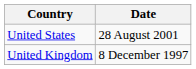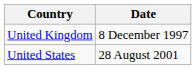 <table class="wikitable">
 <tr>
 <th>Country</th>
 <th>Date</th>
 </tr>
 <tr>
+<td><a href='#'>United Kingdom</a></td>
+<td>8 December 1997</td>
+</tr>
+<tr>
 <td><a href='#'>United States</a></td>
 <td>28 August 2001</td>
 </tr>
-<tr>
-<td><a href='#'>United Kingdom</a></td>
-<td>8 December 1997</td>
-</tr>
 </table>
